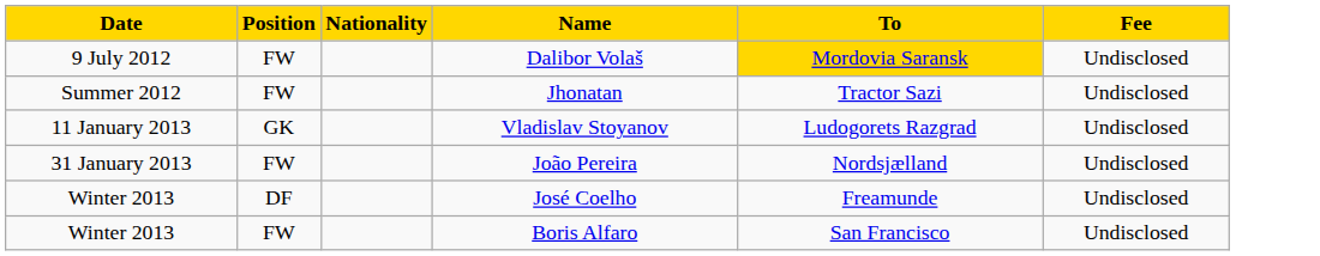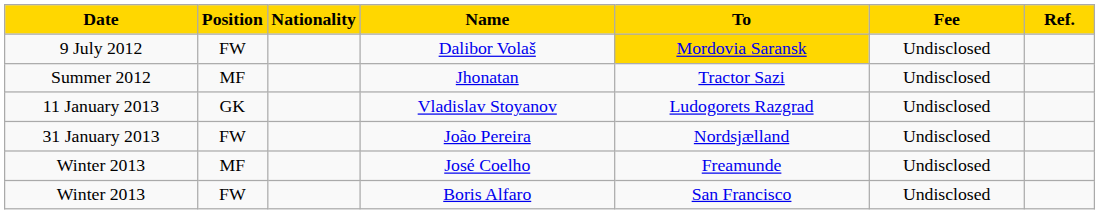 <table class="wikitable"  style="text-align:center; font-size:90%; ">
 <tr>
 <th style="background:gold; color:black; width:150px;">Date</th>
 <th style="background:gold; color:black; width:50px;">Position</th>
 <th style="background:gold; color:black; width:50px;">Nationality</th>
 <th style="background:gold; color:black; width:200px;">Name</th>
 <th style="background:gold; color:black; width:200px;">To</th>
 <th style="background:gold; color:black; width:120px;">Fee</th>
+<th style="background:gold; color:black; width:50px;">Ref.</th>
 </tr>
 <tr>
 <td>9 July 2012</td>
 <td>FW</td>
 <td></td>
 <td><a href='#'>Dalibor Volaš</a></td>
 <td style="background: gold;"><a href='#'>Mordovia Saransk</a></td>
 <td>Undisclosed</td>
+<td></td>
 </tr>
 <tr>
 <td>Summer 2012</td>
-<td>FW</td>
+<td>MF</td>
 <td></td>
 <td><a href='#'>Jhonatan</a></td>
 <td><a href='#'>Tractor Sazi</a></td>
 <td>Undisclosed</td>
+<td></td>
 </tr>
 <tr>
 <td>11 January 2013</td>
 <td>GK</td>
 <td></td>
 <td><a href='#'>Vladislav Stoyanov</a></td>
 <td><a href='#'>Ludogorets Razgrad</a></td>
 <td>Undisclosed</td>
+<td></td>
 </tr>
 <tr>
 <td>31 January 2013</td>
 <td>FW</td>
 <td></td>
 <td><a href='#'>João Pereira</a></td>
 <td><a href='#'>Nordsjælland</a></td>
 <td>Undisclosed</td>
+<td></td>
 </tr>
 <tr>
 <td>Winter 2013</td>
-<td>DF</td>
+<td>MF</td>
 <td></td>
 <td><a href='#'>José Coelho</a></td>
 <td><a href='#'>Freamunde</a></td>
 <td>Undisclosed</td>
+<td></td>
 </tr>
 <tr>
 <td>Winter 2013</td>
 <td>FW</td>
 <td></td>
 <td><a href='#'>Boris Alfaro</a></td>
 <td><a href='#'>San Francisco</a></td>
 <td>Undisclosed</td>
+<td></td>
 </tr>
 </table>
